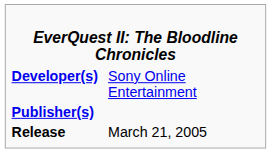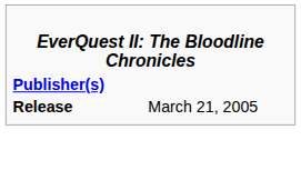 <table class="infobox" style="float:right; width:264px; font-size:90%;">
 <tr>
 <td colspan=2 style="font-size:110%; text-align:center;"><br><strong><em>EverQuest II: The Bloodline Chronicles</em></strong><br></td>
-</tr>
-<tr>
-<td><strong><a href='#'>Developer(s)</a></strong></td>
-<td><a href='#'>Sony Online Entertainment</a></td>
 </tr>
 <tr>
 <td><strong><a href='#'>Publisher(s)</a></strong></td>
 <td></td>
 </tr>
 <tr>
 <td><strong>Release</strong></td>
 <td>March 21, 2005</td>
 </tr>
 <tr>
 </tr>
 </table>
